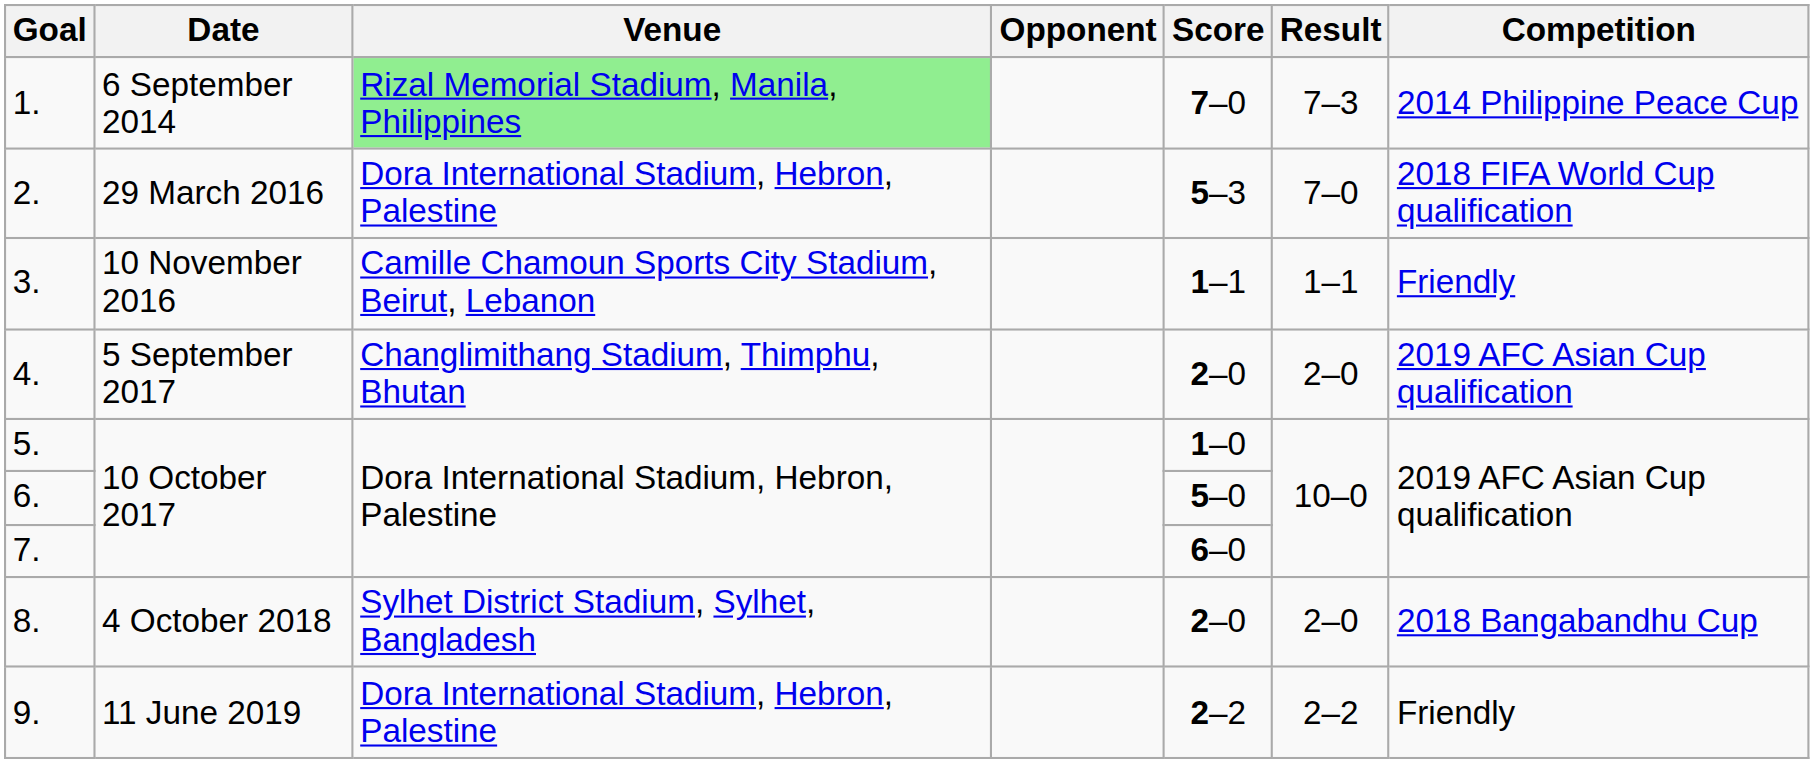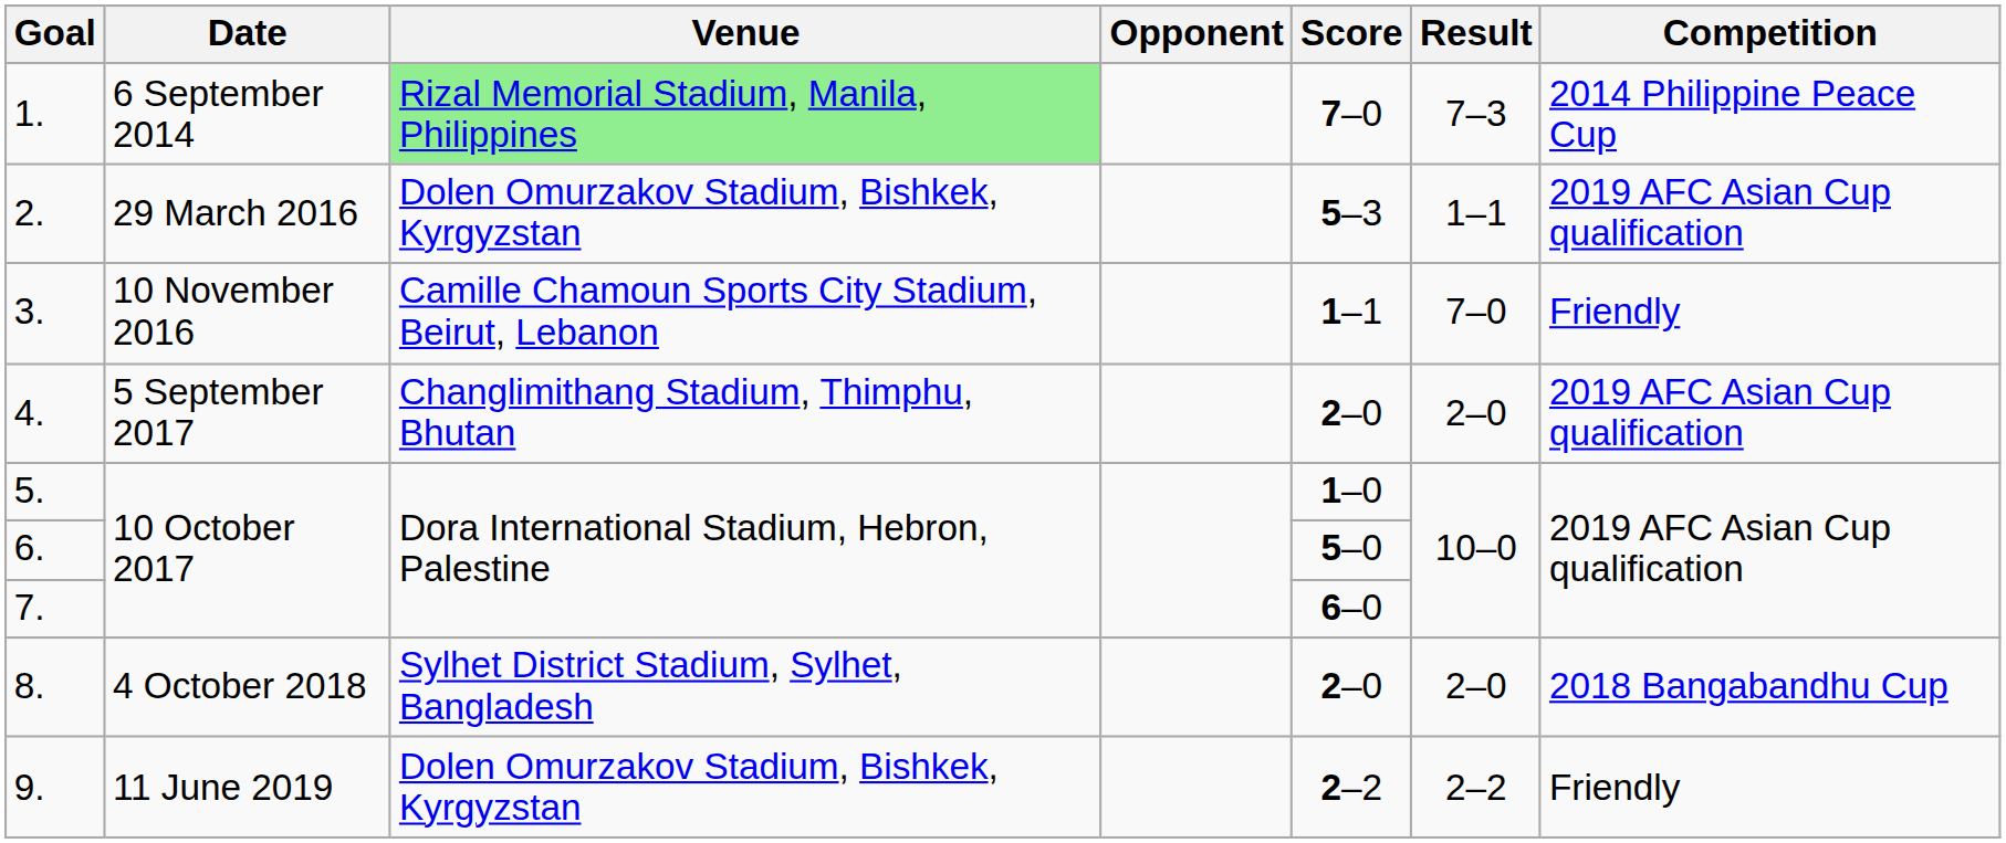 <table class="wikitable plainrowheaders sortable">
 <tr>
 <th>Goal</th>
 <th>Date</th>
 <th>Venue</th>
 <th>Opponent</th>
 <th>Score</th>
 <th>Result</th>
 <th>Competition</th>
 </tr>
 <tr>
 <td>1.</td>
 <td>6 September 2014</td>
 <td style="background: lightgreen;"><a href='#'>Rizal Memorial Stadium</a>, <a href='#'>Manila</a>, <a href='#'>Philippines</a></td>
 <td></td>
 <td align=center><strong>7</strong>–0</td>
 <td align=center>7–3</td>
 <td><a href='#'>2014 Philippine Peace Cup</a></td>
 </tr>
 <tr>
 <td>2.</td>
 <td>29 March 2016</td>
-<td><a href='#'>Dora International Stadium</a>, <a href='#'>Hebron</a>, <a href='#'>Palestine</a></td>
+<td><a href='#'>Dolen Omurzakov Stadium</a>, <a href='#'>Bishkek</a>, <a href='#'>Kyrgyzstan</a></td>
 <td></td>
 <td align=center><strong>5</strong>–3</td>
-<td align=center>7–0</td>
-<td><a href='#'>2018 FIFA World Cup qualification</a></td>
+<td align=center>1–1</td>
+<td><a href='#'>2019 AFC Asian Cup qualification</a></td>
 </tr>
 <tr>
 <td>3.</td>
 <td>10 November 2016</td>
 <td><a href='#'>Camille Chamoun Sports City Stadium</a>, <a href='#'>Beirut</a>, <a href='#'>Lebanon</a></td>
 <td></td>
 <td align=center><strong>1</strong>–1</td>
-<td align=center>1–1</td>
+<td align=center>7–0</td>
 <td><a href='#'>Friendly</a></td>
 </tr>
 <tr>
 <td>4.</td>
 <td>5 September 2017</td>
 <td><a href='#'>Changlimithang Stadium</a>, <a href='#'>Thimphu</a>, <a href='#'>Bhutan</a></td>
 <td></td>
 <td align=center><strong>2</strong>–0</td>
 <td align=center>2–0</td>
 <td><a href='#'>2019 AFC Asian Cup qualification</a></td>
 </tr>
 <tr>
 <td>5.</td>
 <td rowspan=3>10 October 2017</td>
 <td rowspan=3>Dora International Stadium, Hebron, Palestine</td>
 <td rowspan=3></td>
 <td align=center><strong>1</strong>–0</td>
 <td rowspan=3 align=center>10–0</td>
 <td rowspan=3>2019 AFC Asian Cup qualification</td>
 </tr>
 <tr>
 <td>6.</td>
 <td align=center><strong>5</strong>–0</td>
 </tr>
 <tr>
 <td>7.</td>
 <td align=center><strong>6</strong>–0</td>
 </tr>
 <tr>
 <td>8.</td>
 <td>4 October 2018</td>
 <td><a href='#'>Sylhet District Stadium</a>, <a href='#'>Sylhet</a>, <a href='#'>Bangladesh</a></td>
 <td></td>
 <td align=center><strong>2</strong>–0</td>
 <td align=center>2–0</td>
 <td><a href='#'>2018 Bangabandhu Cup</a></td>
 </tr>
 <tr>
 <td>9.</td>
 <td>11 June 2019</td>
-<td><a href='#'>Dora International Stadium</a>, <a href='#'>Hebron</a>, <a href='#'>Palestine</a></td>
+<td><a href='#'>Dolen Omurzakov Stadium</a>, <a href='#'>Bishkek</a>, <a href='#'>Kyrgyzstan</a></td>
 <td></td>
 <td align=center><strong>2</strong>–2</td>
 <td align=center>2–2</td>
 <td>Friendly</td>
 </tr>
 </table>
